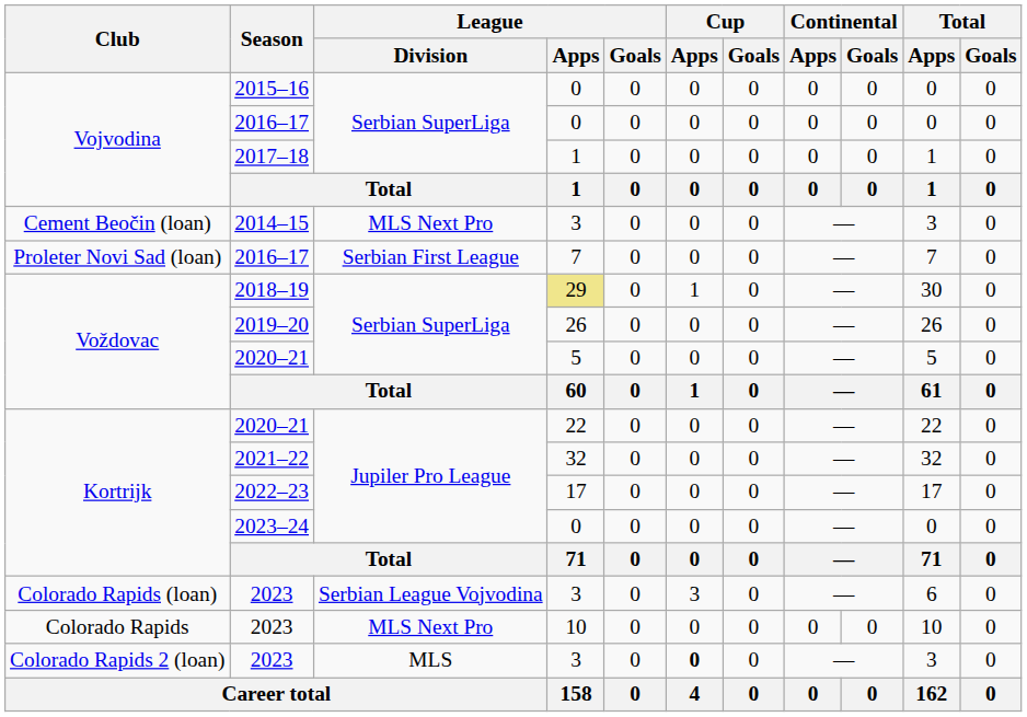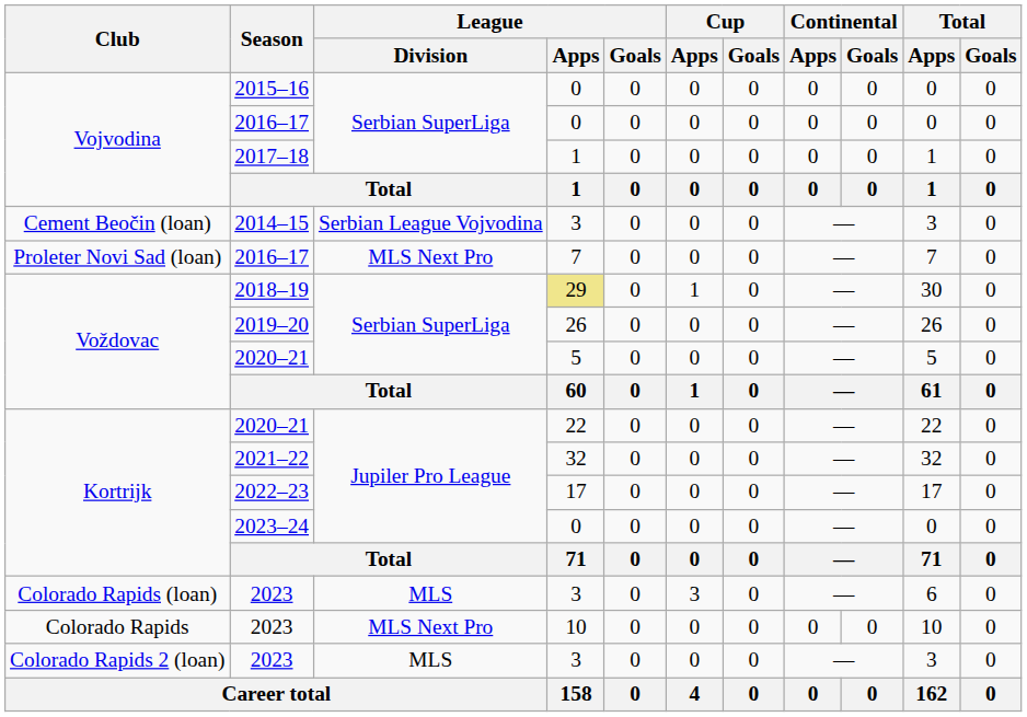 <table class="wikitable" style="text-align:center">
 <tr>
 <th rowspan="2">Club</th>
 <th rowspan="2">Season</th>
 <th colspan="3">League</th>
 <th colspan="2">Cup</th>
 <th colspan="2">Continental</th>
 <th colspan="2">Total</th>
 </tr>
 <tr>
 <th>Division</th>
 <th>Apps</th>
 <th>Goals</th>
 <th>Apps</th>
 <th>Goals</th>
 <th>Apps</th>
 <th>Goals</th>
 <th>Apps</th>
 <th>Goals</th>
 </tr>
 <tr>
 <td rowspan="4"><a href='#'>Vojvodina</a></td>
 <td><a href='#'>2015–16</a></td>
 <td rowspan=3><a href='#'>Serbian SuperLiga</a></td>
 <td>0</td>
 <td>0</td>
 <td>0</td>
 <td>0</td>
 <td>0</td>
 <td>0</td>
 <td>0</td>
 <td>0</td>
 </tr>
 <tr>
 <td><a href='#'>2016–17</a></td>
 <td>0</td>
 <td>0</td>
 <td>0</td>
 <td>0</td>
 <td>0</td>
 <td>0</td>
 <td>0</td>
 <td>0</td>
 </tr>
 <tr>
 <td><a href='#'>2017–18</a></td>
 <td>1</td>
 <td>0</td>
 <td>0</td>
 <td>0</td>
 <td>0</td>
 <td>0</td>
 <td>1</td>
 <td>0</td>
 </tr>
 <tr>
 <th colspan="2">Total</th>
 <th>1</th>
 <th>0</th>
 <th>0</th>
 <th>0</th>
 <th>0</th>
 <th>0</th>
 <th>1</th>
 <th>0</th>
 </tr>
 <tr>
 <td><a href='#'>Cement Beočin</a> (loan)</td>
 <td><a href='#'>2014–15</a></td>
-<td><a href='#'>MLS Next Pro</a></td>
+<td><a href='#'>Serbian League Vojvodina</a></td>
 <td>3</td>
 <td>0</td>
 <td>0</td>
 <td>0</td>
 <td colspan="2">—</td>
 <td>3</td>
 <td>0</td>
 </tr>
 <tr>
 <td><a href='#'>Proleter Novi Sad</a> (loan)</td>
 <td><a href='#'>2016–17</a></td>
-<td><a href='#'>Serbian First League</a></td>
+<td><a href='#'>MLS Next Pro</a></td>
 <td>7</td>
 <td>0</td>
 <td>0</td>
 <td>0</td>
 <td colspan="2">—</td>
 <td>7</td>
 <td>0</td>
 </tr>
 <tr>
 <td rowspan="4"><a href='#'>Voždovac</a></td>
 <td><a href='#'>2018–19</a></td>
 <td rowspan=3><a href='#'>Serbian SuperLiga</a></td>
 <td style="background: khaki;">29</td>
 <td>0</td>
 <td>1</td>
 <td>0</td>
 <td colspan="2">—</td>
 <td>30</td>
 <td>0</td>
 </tr>
 <tr>
 <td><a href='#'>2019–20</a></td>
 <td>26</td>
 <td>0</td>
 <td>0</td>
 <td>0</td>
 <td colspan="2">—</td>
 <td>26</td>
 <td>0</td>
 </tr>
 <tr>
 <td><a href='#'>2020–21</a></td>
 <td>5</td>
 <td>0</td>
 <td>0</td>
 <td>0</td>
 <td colspan="2">—</td>
 <td>5</td>
 <td>0</td>
 </tr>
 <tr>
 <th colspan="2">Total</th>
 <th>60</th>
 <th>0</th>
 <th>1</th>
 <th>0</th>
 <th colspan="2">—</th>
 <th>61</th>
 <th>0</th>
 </tr>
 <tr>
 <td rowspan="5"><a href='#'>Kortrijk</a></td>
 <td><a href='#'>2020–21</a></td>
 <td rowspan="4"><a href='#'>Jupiler Pro League</a></td>
 <td>22</td>
 <td>0</td>
 <td>0</td>
 <td>0</td>
 <td colspan="2">—</td>
 <td>22</td>
 <td>0</td>
 </tr>
 <tr>
 <td><a href='#'>2021–22</a></td>
 <td>32</td>
 <td>0</td>
 <td>0</td>
 <td>0</td>
 <td colspan="2">—</td>
 <td>32</td>
 <td>0</td>
 </tr>
 <tr>
 <td><a href='#'>2022–23</a></td>
 <td>17</td>
 <td>0</td>
 <td>0</td>
 <td>0</td>
 <td colspan="2">—</td>
 <td>17</td>
 <td>0</td>
 </tr>
 <tr>
 <td><a href='#'>2023–24</a></td>
 <td>0</td>
 <td>0</td>
 <td>0</td>
 <td>0</td>
 <td colspan="2">—</td>
 <td>0</td>
 <td>0</td>
 </tr>
 <tr>
 <th colspan="2">Total</th>
 <th>71</th>
 <th>0</th>
 <th>0</th>
 <th>0</th>
 <th colspan="2">—</th>
 <th>71</th>
 <th>0</th>
 </tr>
 <tr>
 <td><a href='#'>Colorado Rapids</a> (loan)</td>
 <td><a href='#'>2023</a></td>
-<td><a href='#'>Serbian League Vojvodina</a></td>
+<td><a href='#'>MLS</a></td>
 <td>3</td>
 <td>0</td>
 <td>3</td>
 <td>0</td>
 <td colspan="2">—</td>
 <td>6</td>
 <td>0</td>
 </tr>
 <tr>
 <td>Colorado Rapids</td>
 <td>2023</td>
 <td><a href='#'>MLS Next Pro</a></td>
 <td>10</td>
 <td>0</td>
 <td>0</td>
 <td>0</td>
 <td>0</td>
 <td>0</td>
 <td>10</td>
 <td>0</td>
 </tr>
 <tr>
 <td><a href='#'>Colorado Rapids 2</a> (loan)</td>
 <td><a href='#'>2023</a></td>
 <td>MLS</td>
 <td>3</td>
 <td>0</td>
-<td><strong>0</strong></td>
+<td>0</td>
 <td>0</td>
 <td colspan="2">—</td>
 <td>3</td>
 <td>0</td>
 </tr>
 <tr>
 <th colspan="3">Career total</th>
 <th>158</th>
 <th>0</th>
 <th>4</th>
 <th>0</th>
 <th>0</th>
 <th>0</th>
 <th>162</th>
 <th>0</th>
 </tr>
 </table>
